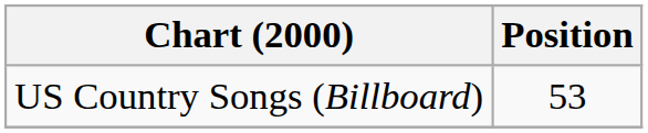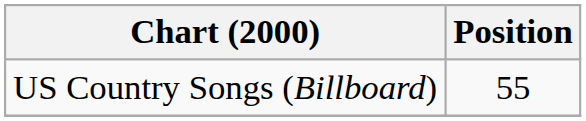 <table class="wikitable sortable">
 <tr>
 <th scope="col">Chart (2000)</th>
 <th scope="col">Position</th>
 </tr>
 <tr>
 <td>US Country Songs (<em>Billboard</em>)</td>
-<td align="center">53</td>
+<td align="center">55</td>
 </tr>
 <tr>
 </tr>
 </table>
